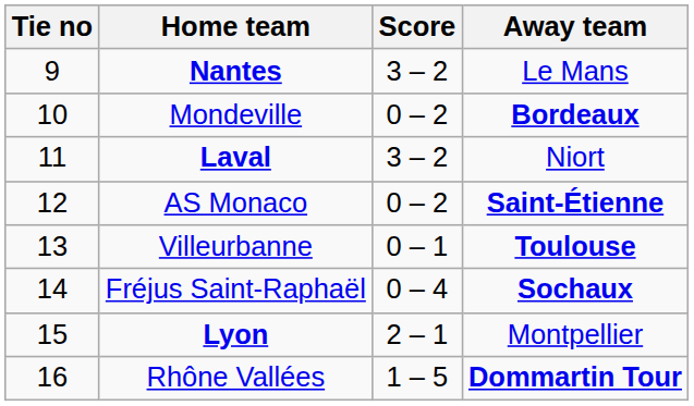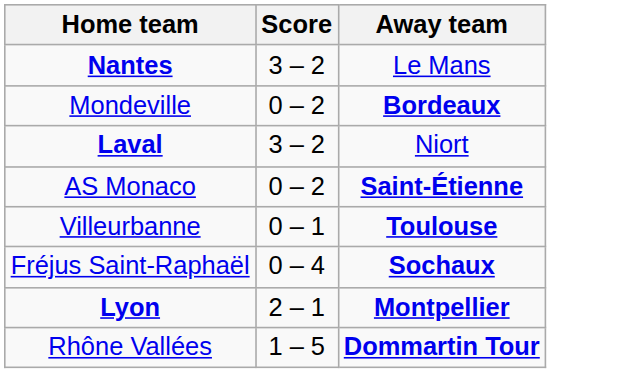 <table class="wikitable" style="text-align:center">
 <tr>
-<th>Tie no</th>
 <th>Home team</th>
 <th>Score</th>
 <th>Away team</th>
 </tr>
 <tr>
-<td>9</td>
 <td><strong><a href='#'>Nantes</a></strong></td>
 <td>3 – 2</td>
 <td><a href='#'>Le Mans</a></td>
 </tr>
 <tr>
-<td>10</td>
 <td><a href='#'>Mondeville</a></td>
 <td>0 – 2</td>
 <td><strong><a href='#'>Bordeaux</a></strong></td>
 </tr>
 <tr>
-<td>11</td>
 <td><strong><a href='#'>Laval</a></strong></td>
 <td>3 – 2</td>
 <td><a href='#'>Niort</a></td>
 </tr>
 <tr>
-<td>12</td>
 <td><a href='#'>AS Monaco</a></td>
 <td>0 – 2</td>
 <td><strong><a href='#'>Saint-Étienne</a></strong></td>
 </tr>
 <tr>
-<td>13</td>
 <td><a href='#'>Villeurbanne</a></td>
 <td>0 – 1</td>
 <td><strong><a href='#'>Toulouse</a></strong></td>
 </tr>
 <tr>
-<td>14</td>
 <td><a href='#'>Fréjus Saint-Raphaël</a></td>
 <td>0 – 4</td>
 <td><strong><a href='#'>Sochaux</a></strong></td>
 </tr>
 <tr>
-<td>15</td>
 <td><strong><a href='#'>Lyon</a></strong></td>
 <td>2 – 1</td>
-<td><a href='#'>Montpellier</a></td>
+<td><strong><a href='#'>Montpellier</a></strong></td>
 </tr>
 <tr>
-<td>16</td>
 <td><a href='#'>Rhône Vallées</a></td>
 <td>1 – 5</td>
 <td><strong><a href='#'>Dommartin Tour</a></strong></td>
 </tr>
 </table>
